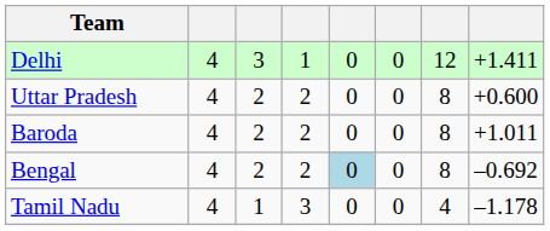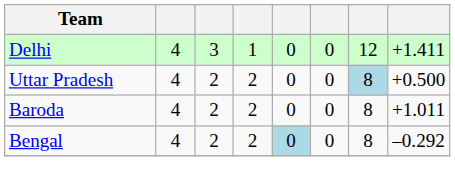 <table class="wikitable" style="text-align:center">
 <tr>
 <th style="width:120px">Team</th>
 <th style="width:25px"></th>
 <th style="width:25px"></th>
 <th style="width:25px"></th>
 <th style="width:25px"></th>
 <th style="width:25px"></th>
 <th style="width:25px"></th>
 <th style="width:40px"></th>
 </tr>
 <tr style="background:#cfc;">
 <td style="text-align:left"><a href='#'>Delhi</a></td>
 <td>4</td>
 <td>3</td>
 <td>1</td>
 <td>0</td>
 <td>0</td>
 <td>12</td>
 <td>+1.411</td>
 </tr>
 <tr>
 <td style="text-align:left"><a href='#'>Uttar Pradesh</a></td>
 <td>4</td>
 <td>2</td>
 <td>2</td>
 <td>0</td>
 <td>0</td>
-<td>8</td>
-<td>+0.600</td>
+<td style="background: lightblue;">8</td>
+<td>+0.500</td>
 </tr>
 <tr>
 <td style="text-align:left"><a href='#'>Baroda</a></td>
 <td>4</td>
 <td>2</td>
 <td>2</td>
 <td>0</td>
 <td>0</td>
 <td>8</td>
 <td>+1.011</td>
 </tr>
 <tr>
 <td style="text-align:left;"><a href='#'>Bengal</a></td>
 <td>4</td>
 <td>2</td>
 <td>2</td>
 <td style="background: lightblue;">0</td>
 <td>0</td>
 <td>8</td>
-<td>–0.692</td>
-</tr>
-<tr>
-<td style="text-align:left"><a href='#'>Tamil Nadu</a></td>
-<td>4</td>
-<td>1</td>
-<td>3</td>
-<td>0</td>
-<td>0</td>
-<td>4</td>
-<td>–1.178</td>
+<td>–0.292</td>
 </tr>
 <tr>
 </tr>
 </table>
